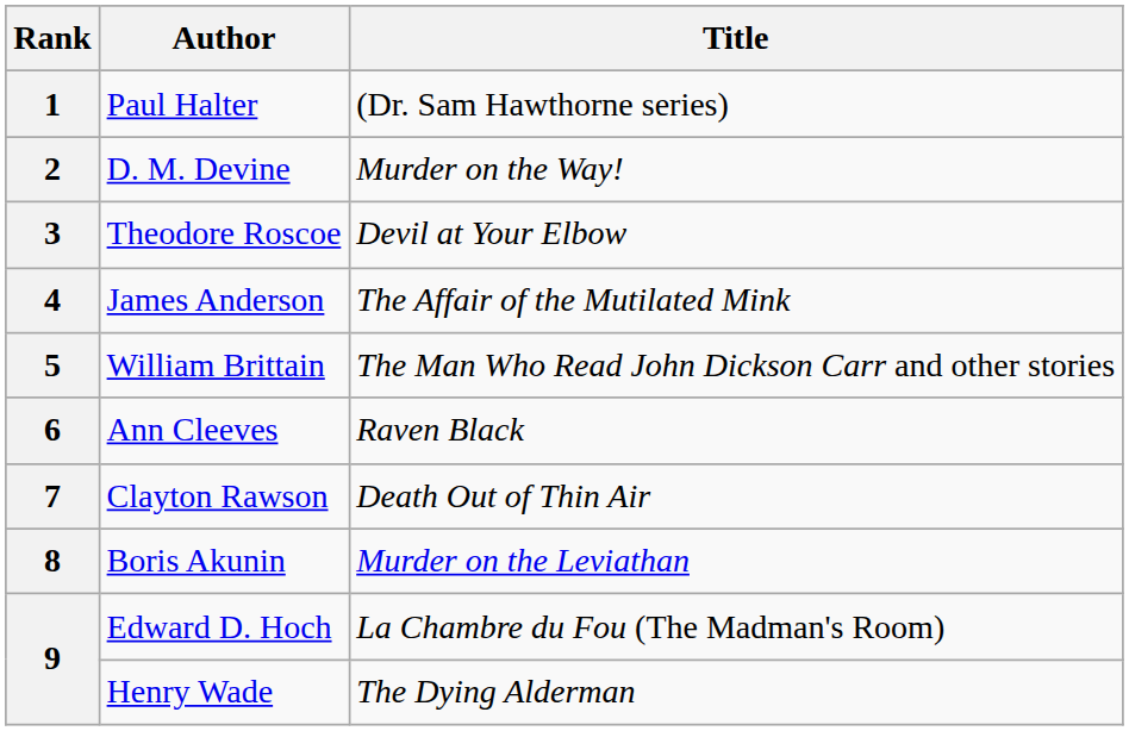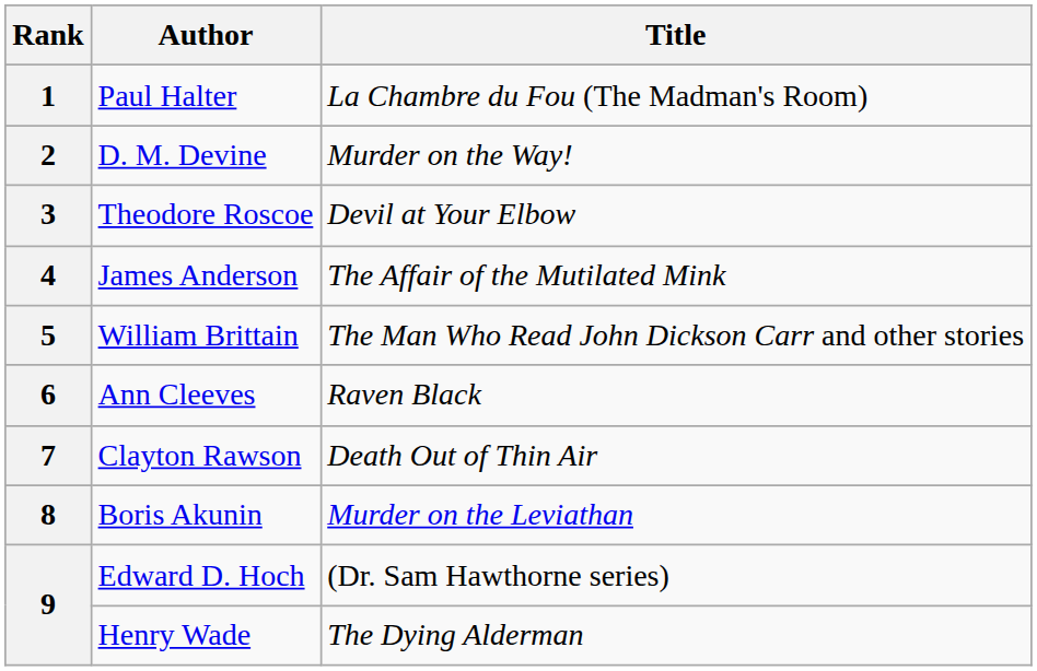 <table class="wikitable sortable" style="font-size:1.00em; line-height:1.5em;">
 <tr>
 <th>Rank</th>
 <th>Author</th>
 <th>Title</th>
 </tr>
 <tr>
 <th>1</th>
 <td><a href='#'>Paul Halter</a></td>
-<td>(Dr. Sam Hawthorne series)</td>
+<td><em>La Chambre du Fou</em> (The Madman's Room)</td>
 </tr>
 <tr>
 <th>2</th>
 <td><a href='#'>D. M. Devine</a></td>
 <td><em>Murder on the Way!</em></td>
 </tr>
 <tr>
 <th>3</th>
 <td><a href='#'>Theodore Roscoe</a></td>
 <td><em>Devil at Your Elbow</em></td>
 </tr>
 <tr>
 <th>4</th>
 <td><a href='#'>James Anderson</a></td>
 <td><em>The Affair of the Mutilated Mink</em></td>
 </tr>
 <tr>
 <th>5</th>
 <td><a href='#'>William Brittain</a></td>
 <td><em>The Man Who Read John Dickson Carr</em> and other stories</td>
 </tr>
 <tr>
 <th>6</th>
 <td><a href='#'>Ann Cleeves</a></td>
 <td><em>Raven Black</em></td>
 </tr>
 <tr>
 <th>7</th>
 <td><a href='#'>Clayton Rawson</a></td>
 <td><em>Death Out of Thin Air</em></td>
 </tr>
 <tr>
 <th>8</th>
 <td><a href='#'>Boris Akunin</a></td>
 <td><em><a href='#'>Murder on the Leviathan</a></em></td>
 </tr>
 <tr>
 <th rowspan=2>9</th>
 <td><a href='#'>Edward D. Hoch</a></td>
-<td><em>La Chambre du Fou</em> (The Madman's Room)</td>
+<td>(Dr. Sam Hawthorne series)</td>
 </tr>
 <tr>
 <td><a href='#'>Henry Wade</a></td>
 <td><em>The Dying Alderman</em></td>
 </tr>
 </table>
